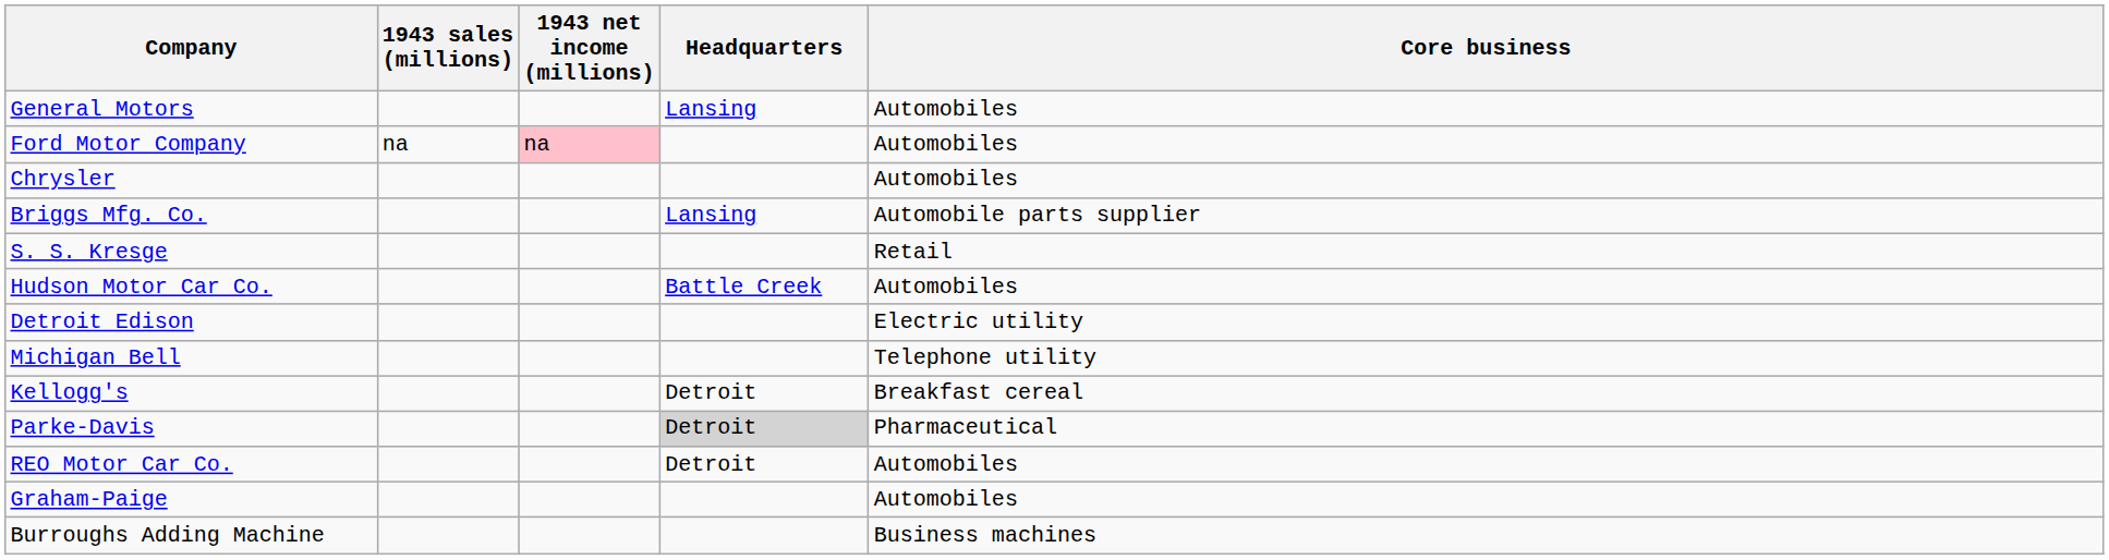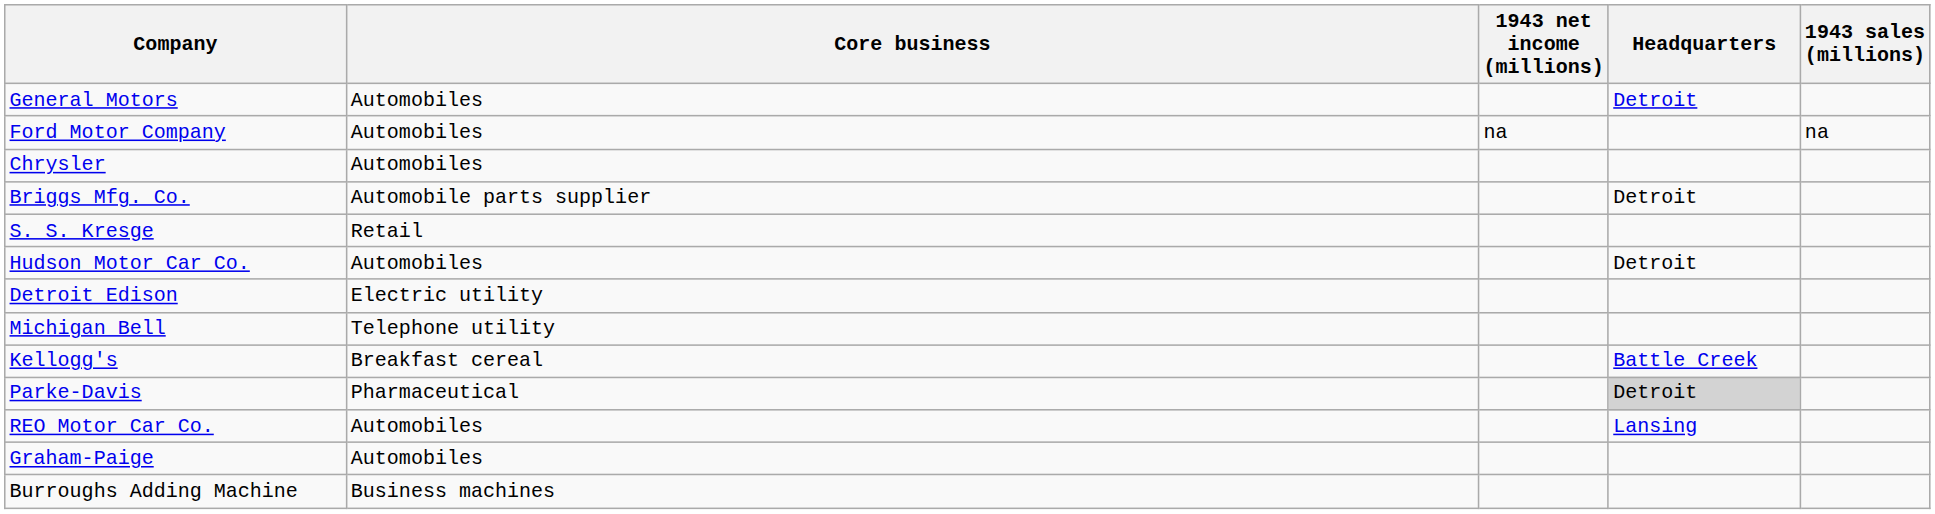 <table class="wikitable sortable">
 <tr>
 <th bgcolor="#DDDDFF" width="18%">Company</th>
-<th bgcolor="#DDDDFF" width="5%">1943 sales (millions)</th>
+<th bgcolor="#DDDDFF" width="60%">Core business</th>
 <th bgcolor="#DDDDFF" width="5%">1943 net income (millions)</th>
 <th bgcolor="#DDDDFF" width="10%">Headquarters</th>
-<th bgcolor="#DDDDFF" width="60%">Core business</th>
+<th bgcolor="#DDDDFF" width="5%">1943 sales (millions)</th>
 </tr>
 <tr align="left">
 <td><a href='#'>General Motors</a></td>
+<td>Automobiles</td>
 <td></td>
+<td><a href='#'>Detroit</a></td>
 <td></td>
-<td><a href='#'>Lansing</a></td>
-<td>Automobiles</td>
 </tr>
 <tr align="left">
 <td><a href='#'>Ford Motor Company</a></td>
+<td>Automobiles</td>
 <td>na</td>
-<td style="background: pink;">na</td>
 <td></td>
-<td>Automobiles</td>
+<td>na</td>
 </tr>
 <tr align="left">
 <td><a href='#'>Chrysler</a></td>
+<td>Automobiles</td>
 <td></td>
 <td></td>
 <td></td>
-<td>Automobiles</td>
 </tr>
 <tr align="left">
 <td><a href='#'>Briggs Mfg. Co.</a></td>
+<td>Automobile parts supplier</td>
 <td></td>
+<td>Detroit</td>
 <td></td>
-<td><a href='#'>Lansing</a></td>
-<td>Automobile parts supplier</td>
 </tr>
 <tr align="left">
 <td><a href='#'>S. S. Kresge</a></td>
+<td>Retail</td>
 <td></td>
 <td></td>
 <td></td>
-<td>Retail</td>
 </tr>
 <tr align="left">
 <td><a href='#'>Hudson Motor Car Co.</a></td>
+<td>Automobiles</td>
 <td></td>
+<td>Detroit</td>
 <td></td>
-<td><a href='#'>Battle Creek</a></td>
-<td>Automobiles</td>
 </tr>
 <tr align="left">
 <td><a href='#'>Detroit Edison</a></td>
+<td>Electric utility</td>
 <td></td>
 <td></td>
 <td></td>
-<td>Electric utility</td>
 </tr>
 <tr align="left">
 <td><a href='#'>Michigan Bell</a></td>
+<td>Telephone utility</td>
 <td></td>
 <td></td>
 <td></td>
-<td>Telephone utility</td>
 </tr>
 <tr align="left">
 <td><a href='#'>Kellogg's</a></td>
+<td>Breakfast cereal</td>
 <td></td>
+<td><a href='#'>Battle Creek</a></td>
 <td></td>
-<td>Detroit</td>
-<td>Breakfast cereal</td>
 </tr>
 <tr align="left">
 <td><a href='#'>Parke-Davis</a></td>
-<td></td>
+<td>Pharmaceutical</td>
 <td></td>
 <td style="background: lightgrey;">Detroit</td>
-<td>Pharmaceutical</td>
+<td></td>
 </tr>
 <tr align="left">
 <td><a href='#'>REO Motor Car Co.</a></td>
+<td>Automobiles</td>
 <td></td>
+<td><a href='#'>Lansing</a></td>
 <td></td>
-<td>Detroit</td>
-<td>Automobiles</td>
 </tr>
 <tr align="left">
 <td><a href='#'>Graham-Paige</a></td>
+<td>Automobiles</td>
 <td></td>
 <td></td>
 <td></td>
-<td>Automobiles</td>
 </tr>
 <tr align="left">
 <td>Burroughs Adding Machine</td>
+<td>Business machines</td>
 <td></td>
 <td></td>
 <td></td>
-<td>Business machines</td>
 </tr>
 </table>
